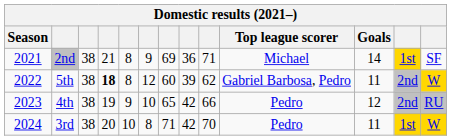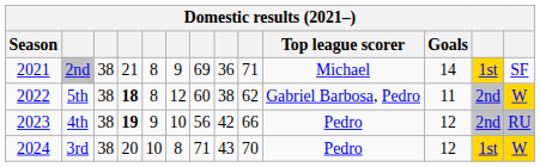 <table class="wikitable collapsible mw-collapsed" style="text-align:center">
 <tr>
 <th colspan="13">Domestic results (2021–)</th>
 </tr>
 <tr>
 <th>Season</th>
 <th></th>
 <th></th>
 <th></th>
 <th></th>
 <th></th>
 <th></th>
 <th></th>
 <th></th>
 <th>Top league scorer</th>
 <th>Goals</th>
 <th></th>
 <th></th>
 </tr>
 <tr>
 <td><a href='#'>2021</a></td>
 <td style="background:silver"><a href='#'>2nd</a></td>
 <td>38</td>
 <td>21</td>
 <td>8</td>
 <td>9</td>
 <td>69</td>
 <td>36</td>
 <td>71</td>
 <td><a href='#'>Michael</a></td>
 <td>14</td>
 <td style="background:gold"><a href='#'>1st</a></td>
 <td><a href='#'>SF</a></td>
 </tr>
 <tr>
 <td><a href='#'>2022</a></td>
 <td><a href='#'>5th</a></td>
 <td>38</td>
 <td><strong>18</strong></td>
 <td>8</td>
 <td>12</td>
 <td>60</td>
-<td>39</td>
+<td>38</td>
 <td>62</td>
 <td><a href='#'>Gabriel Barbosa</a>, <a href='#'>Pedro</a></td>
 <td>11</td>
 <td style="background:silver"><a href='#'>2nd</a></td>
 <td style="background:gold"><a href='#'>W</a></td>
 </tr>
 <tr>
 <td><a href='#'>2023</a></td>
 <td><a href='#'>4th</a></td>
 <td>38</td>
-<td>19</td>
+<td><strong>19</strong></td>
 <td>9</td>
 <td>10</td>
-<td>65</td>
+<td>56</td>
 <td>42</td>
 <td>66</td>
 <td><a href='#'>Pedro</a></td>
 <td>12</td>
 <td style="background:silver"><a href='#'>2nd</a></td>
 <td style="background:silver"><a href='#'>RU</a></td>
 </tr>
 <tr>
 <td><a href='#'>2024</a></td>
 <td><a href='#'>3rd</a></td>
 <td>38</td>
 <td>20</td>
 <td>10</td>
 <td>8</td>
 <td>71</td>
-<td>42</td>
+<td>43</td>
 <td>70</td>
 <td><a href='#'>Pedro</a></td>
-<td>11</td>
+<td>12</td>
 <td style="background:gold"><a href='#'>1st</a></td>
 <td style="background:gold"><a href='#'>W</a></td>
 </tr>
 </table>
